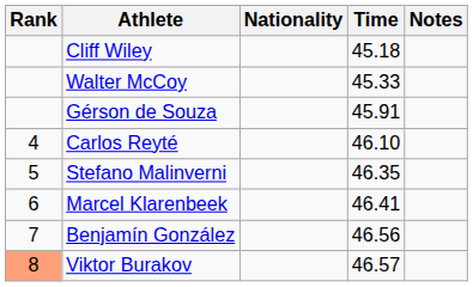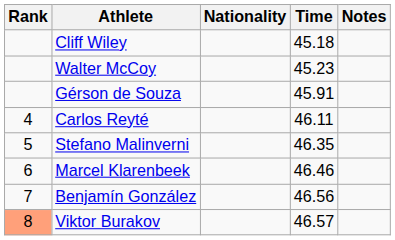 <table class="wikitable sortable" style="text-align:center">
 <tr>
 <th>Rank</th>
 <th>Athlete</th>
 <th>Nationality</th>
 <th>Time</th>
 <th>Notes</th>
 </tr>
 <tr>
 <td></td>
 <td align=left><a href='#'>Cliff Wiley</a></td>
 <td align=left></td>
 <td>45.18</td>
 <td></td>
 </tr>
 <tr>
 <td></td>
 <td align=left><a href='#'>Walter McCoy</a></td>
 <td align=left></td>
-<td>45.33</td>
+<td>45.23</td>
 <td></td>
 </tr>
 <tr>
 <td></td>
 <td align=left><a href='#'>Gérson de Souza</a></td>
 <td align=left></td>
 <td>45.91</td>
 <td></td>
 </tr>
 <tr>
 <td>4</td>
 <td align=left><a href='#'>Carlos Reyté</a></td>
 <td align=left></td>
-<td>46.10</td>
+<td>46.11</td>
 <td></td>
 </tr>
 <tr>
 <td>5</td>
 <td align=left><a href='#'>Stefano Malinverni</a></td>
 <td align=left></td>
 <td>46.35</td>
 <td></td>
 </tr>
 <tr>
 <td>6</td>
 <td align=left><a href='#'>Marcel Klarenbeek</a></td>
 <td align=left></td>
-<td>46.41</td>
+<td>46.46</td>
 <td></td>
 </tr>
 <tr>
 <td>7</td>
 <td align=left><a href='#'>Benjamín González</a></td>
 <td align=left></td>
 <td>46.56</td>
 <td></td>
 </tr>
 <tr>
 <td style="background: lightsalmon;">8</td>
 <td align=left><a href='#'>Viktor Burakov</a></td>
 <td align=left></td>
 <td>46.57</td>
 <td></td>
 </tr>
 </table>
